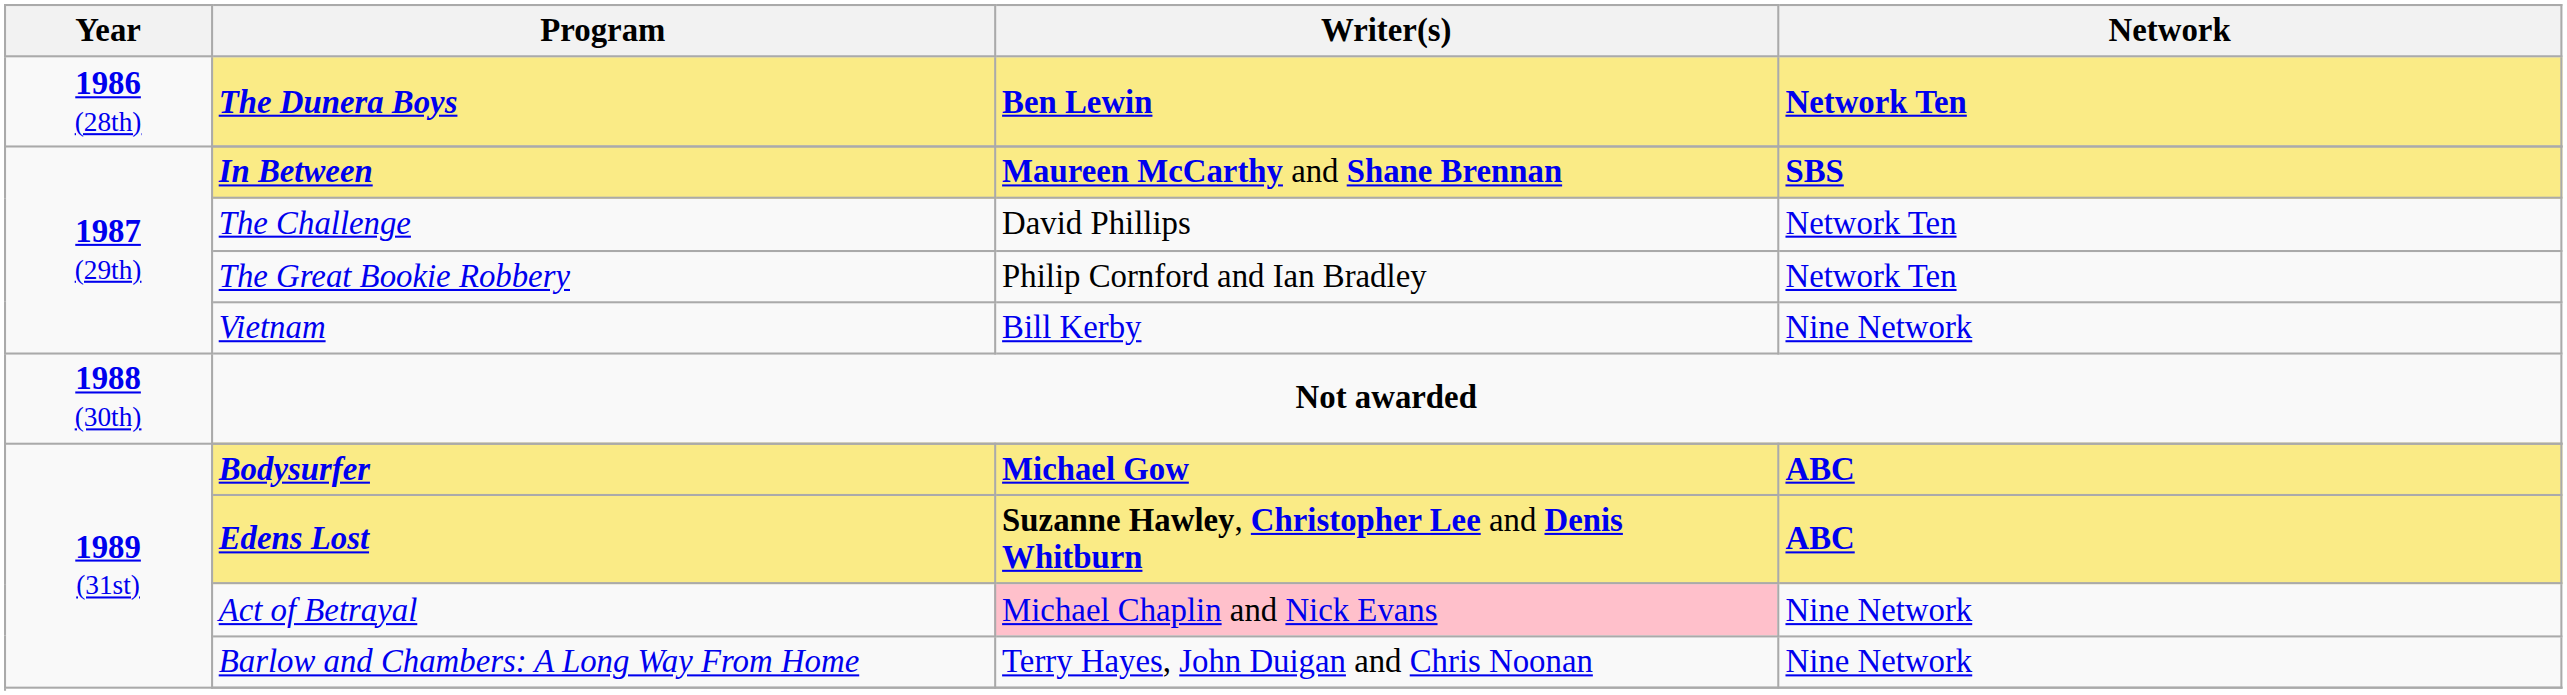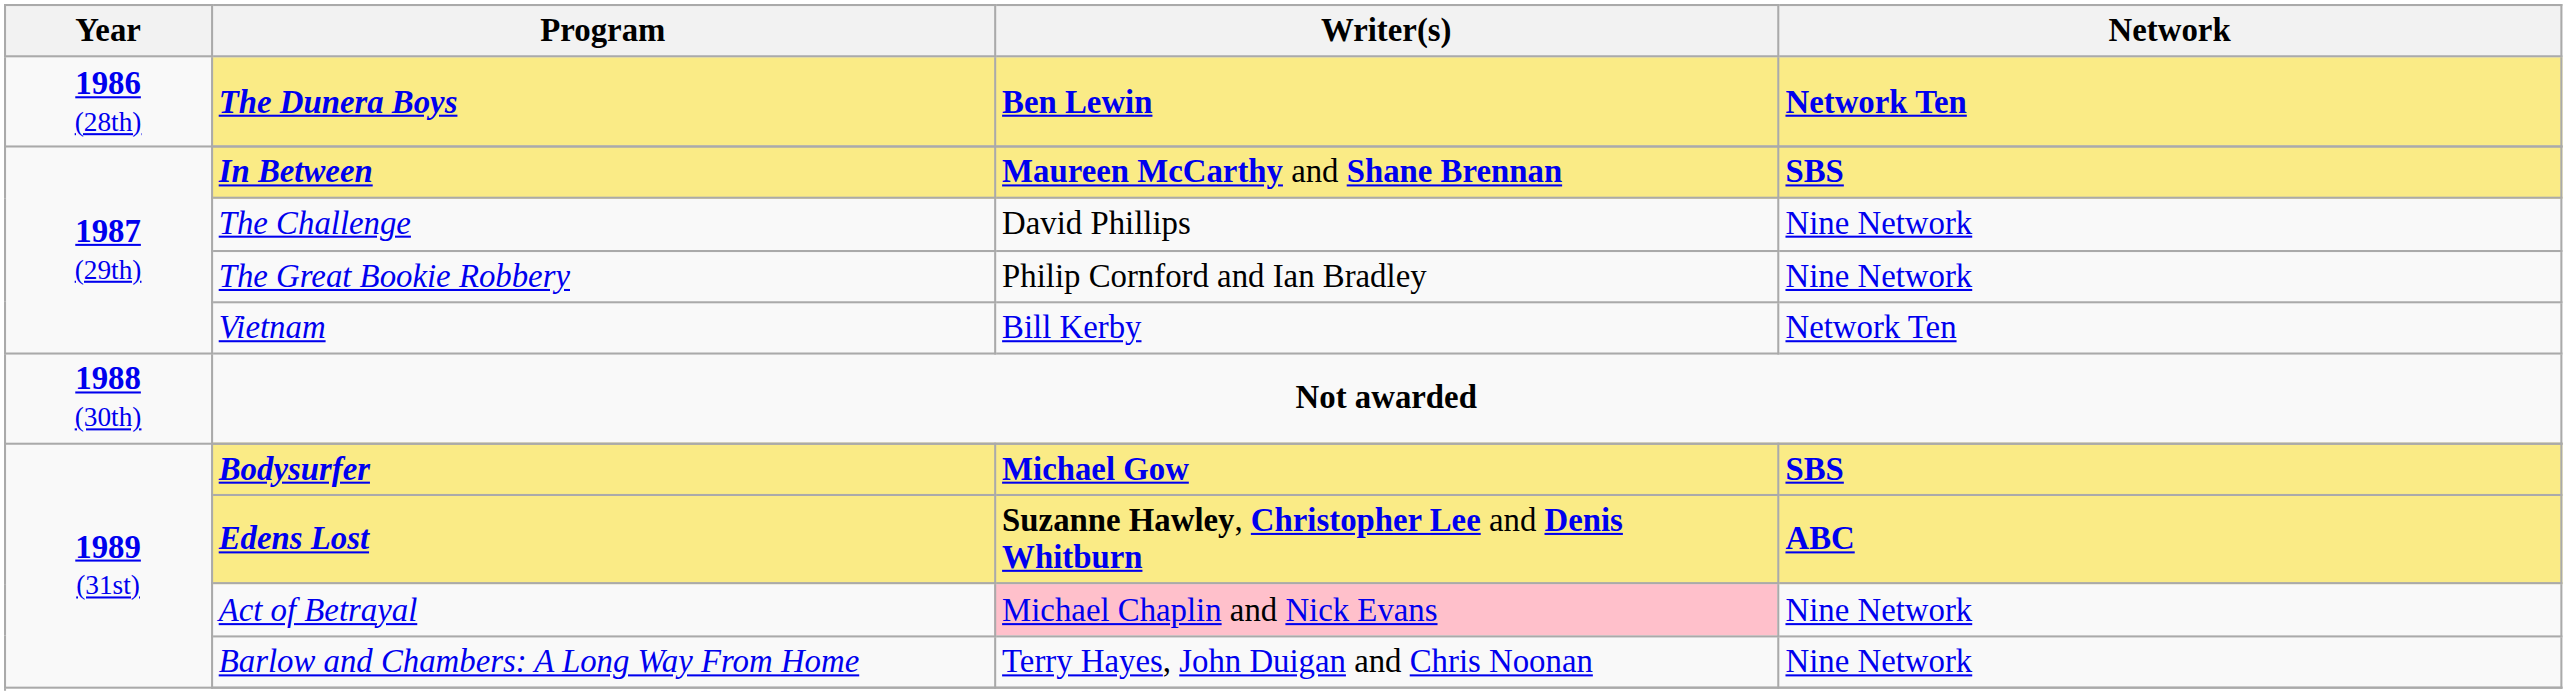 <table class="sortable wikitable">
 <tr>
 <th width="5%">Year</th>
 <th width="19%">Program</th>
 <th width="19%">Writer(s)</th>
 <th width="19%">Network</th>
 </tr>
 <tr>
 <td align="center"><strong><a href='#'>1986</a></strong><br><small><a href='#'>(28th)</a></small></td>
 <td style="background:#FAEB86"><strong><em><a href='#'>The Dunera Boys</a></em></strong></td>
 <td style="background:#FAEB86"><strong><a href='#'>Ben Lewin</a></strong></td>
 <td style="background:#FAEB86"><strong><a href='#'>Network Ten</a></strong></td>
 </tr>
 <tr>
 <td rowspan="5" align="center"><strong><a href='#'>1987</a></strong><br><small><a href='#'>(29th)</a></small></td>
 </tr>
 <tr style="background:#FAEB86">
 <td><strong><em><a href='#'>In Between</a></em></strong></td>
 <td><strong><a href='#'>Maureen McCarthy</a></strong> and <strong><a href='#'>Shane Brennan</a></strong></td>
 <td><strong><a href='#'>SBS</a></strong></td>
 </tr>
 <tr>
 <td><em><a href='#'>The Challenge</a></em></td>
 <td>David Phillips</td>
-<td><a href='#'>Network Ten</a></td>
+<td><a href='#'>Nine Network</a></td>
 </tr>
 <tr>
 <td><em><a href='#'>The Great Bookie Robbery</a></em></td>
 <td>Philip Cornford and Ian Bradley</td>
-<td><a href='#'>Network Ten</a></td>
+<td><a href='#'>Nine Network</a></td>
 </tr>
 <tr>
 <td><em><a href='#'>Vietnam</a></em></td>
 <td><a href='#'>Bill Kerby</a></td>
-<td><a href='#'>Nine Network</a></td>
+<td><a href='#'>Network Ten</a></td>
 </tr>
 <tr>
 <td align="center"><strong><a href='#'>1988</a></strong><br><small><a href='#'>(30th)</a></small></td>
 <td colspan="3" align="center"><strong>Not awarded</strong></td>
 </tr>
 <tr>
 <td rowspan="6" align="center"><strong><a href='#'>1989</a></strong><br><small><a href='#'>(31st)</a></small></td>
 </tr>
 <tr style="background:#FAEB86">
 <td><strong><em><a href='#'>Bodysurfer</a></em></strong></td>
 <td><strong><a href='#'>Michael Gow</a></strong></td>
-<td><strong><a href='#'>ABC</a></strong></td>
+<td><strong><a href='#'>SBS</a></strong></td>
 </tr>
 <tr style="background:#FAEB86">
 <td><strong><em><a href='#'>Edens Lost</a></em></strong></td>
 <td><strong>Suzanne Hawley</strong>, <strong><a href='#'>Christopher Lee</a></strong> and <strong><a href='#'>Denis Whitburn</a></strong></td>
 <td><strong><a href='#'>ABC</a></strong></td>
 </tr>
 <tr>
 <td><em><a href='#'>Act of Betrayal</a></em></td>
 <td style="background: pink;"><a href='#'>Michael Chaplin</a> and <a href='#'>Nick Evans</a></td>
 <td><a href='#'>Nine Network</a></td>
 </tr>
 <tr>
 <td><em><a href='#'>Barlow and Chambers: A Long Way From Home</a></em></td>
 <td><a href='#'>Terry Hayes</a>, <a href='#'>John Duigan</a> and <a href='#'>Chris Noonan</a></td>
 <td><a href='#'>Nine Network</a></td>
 </tr>
 <tr>
 </tr>
 </table>
